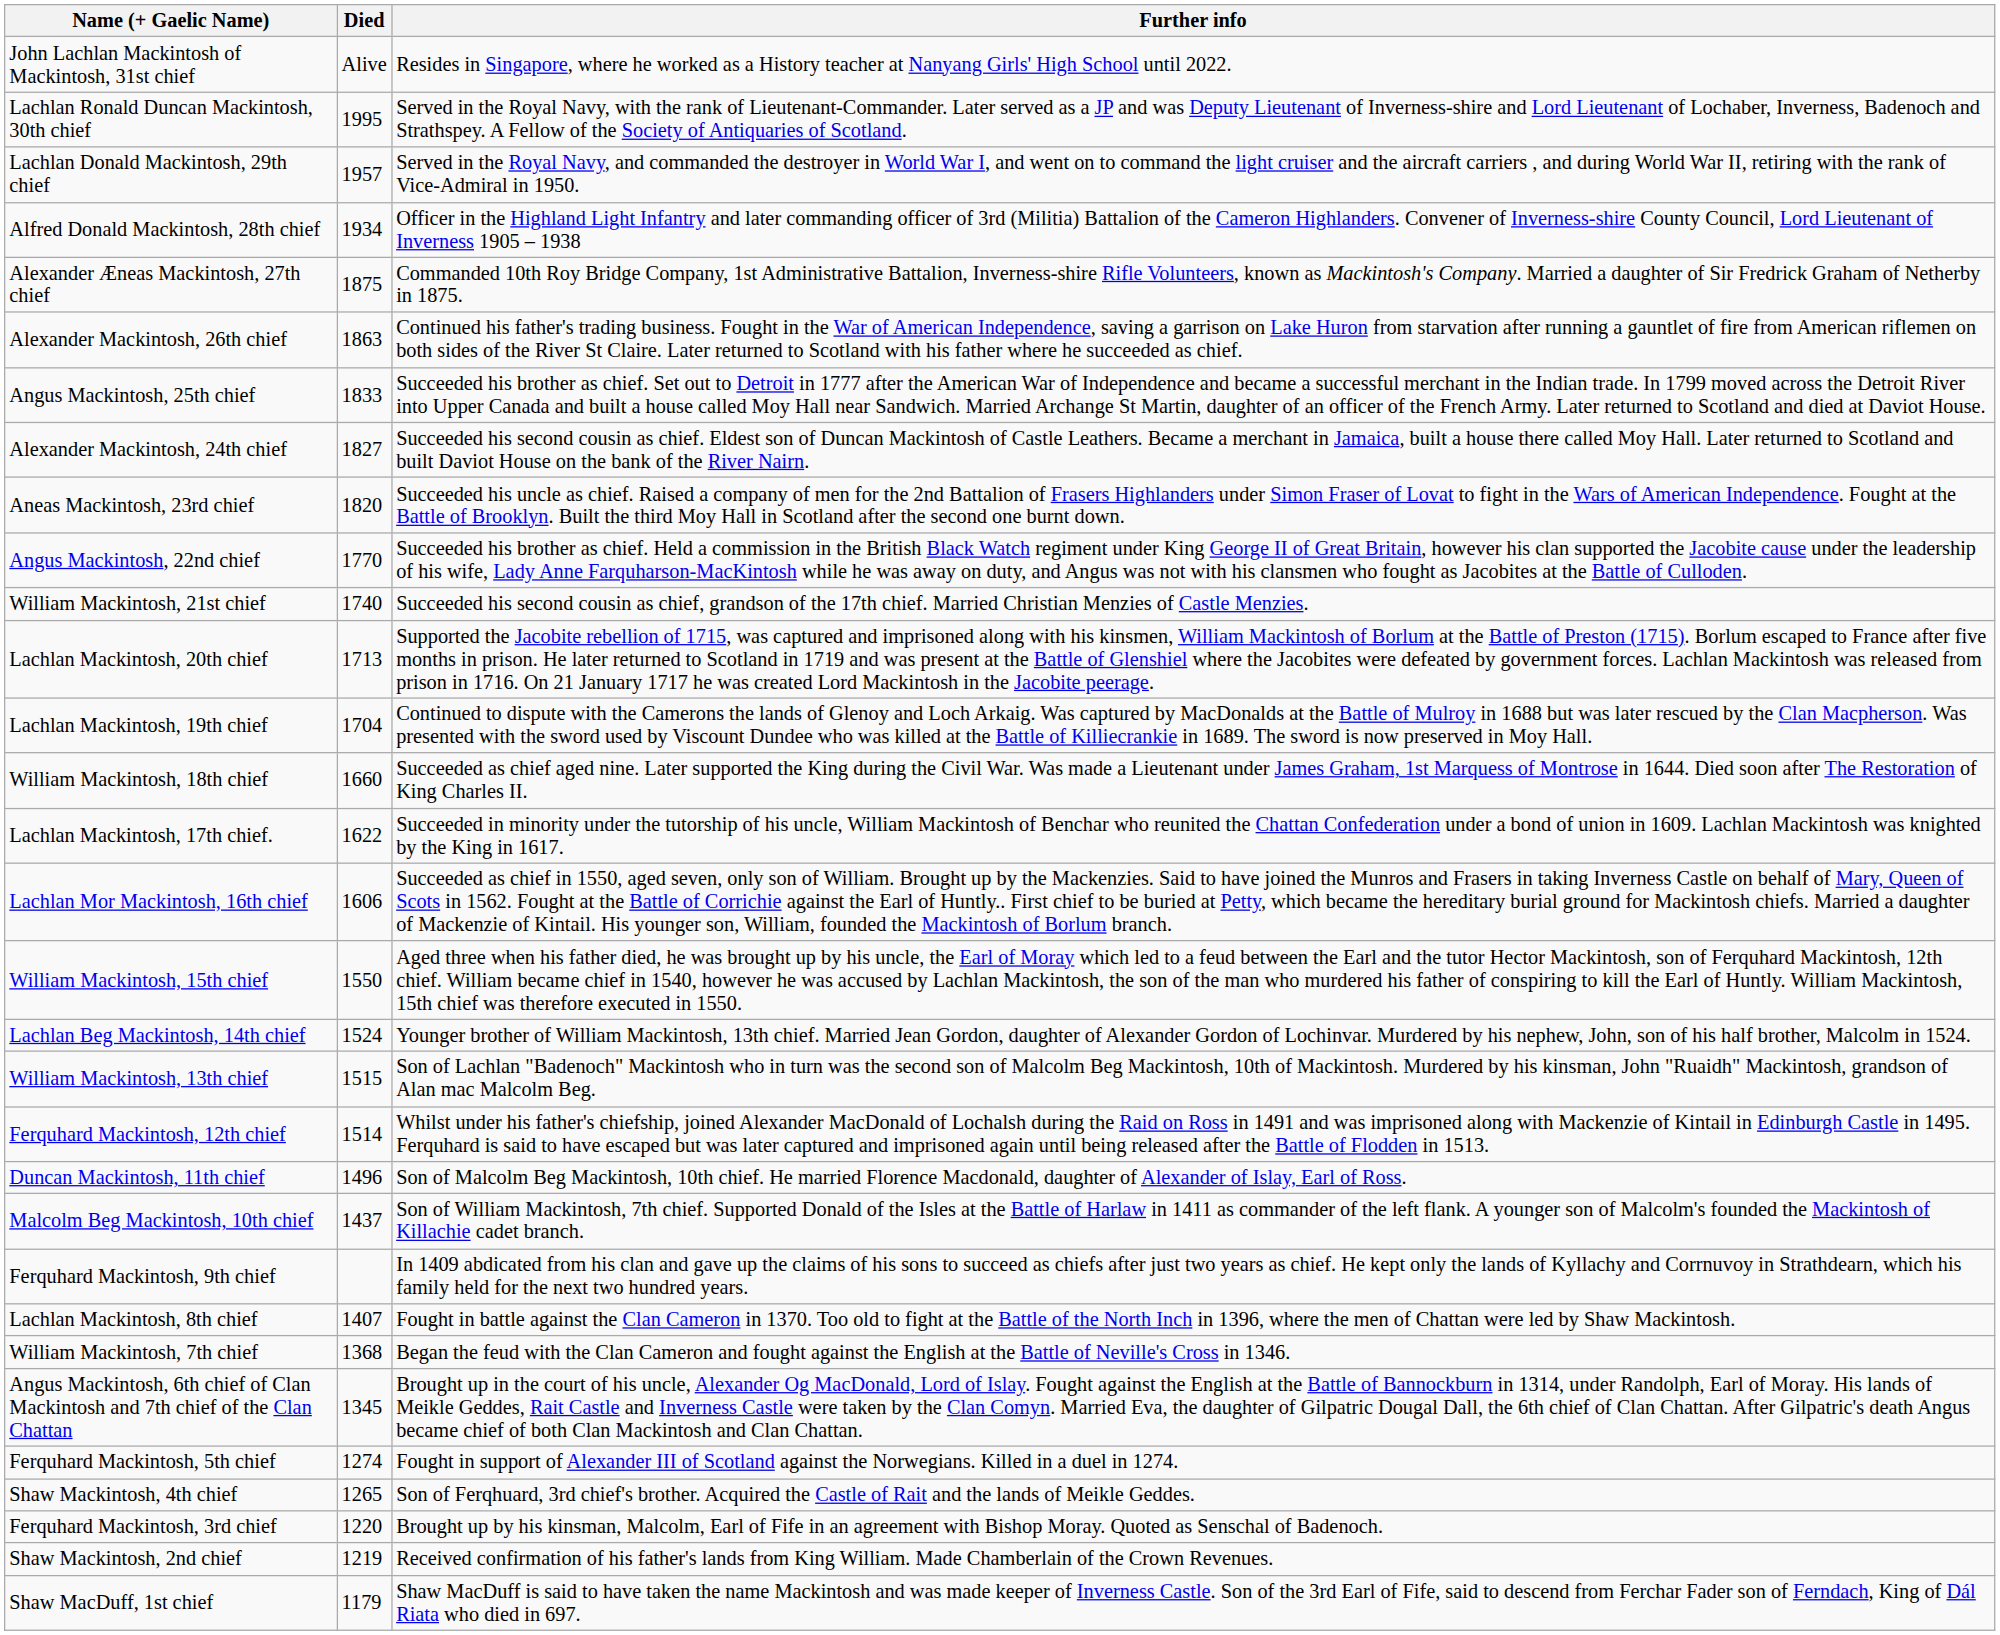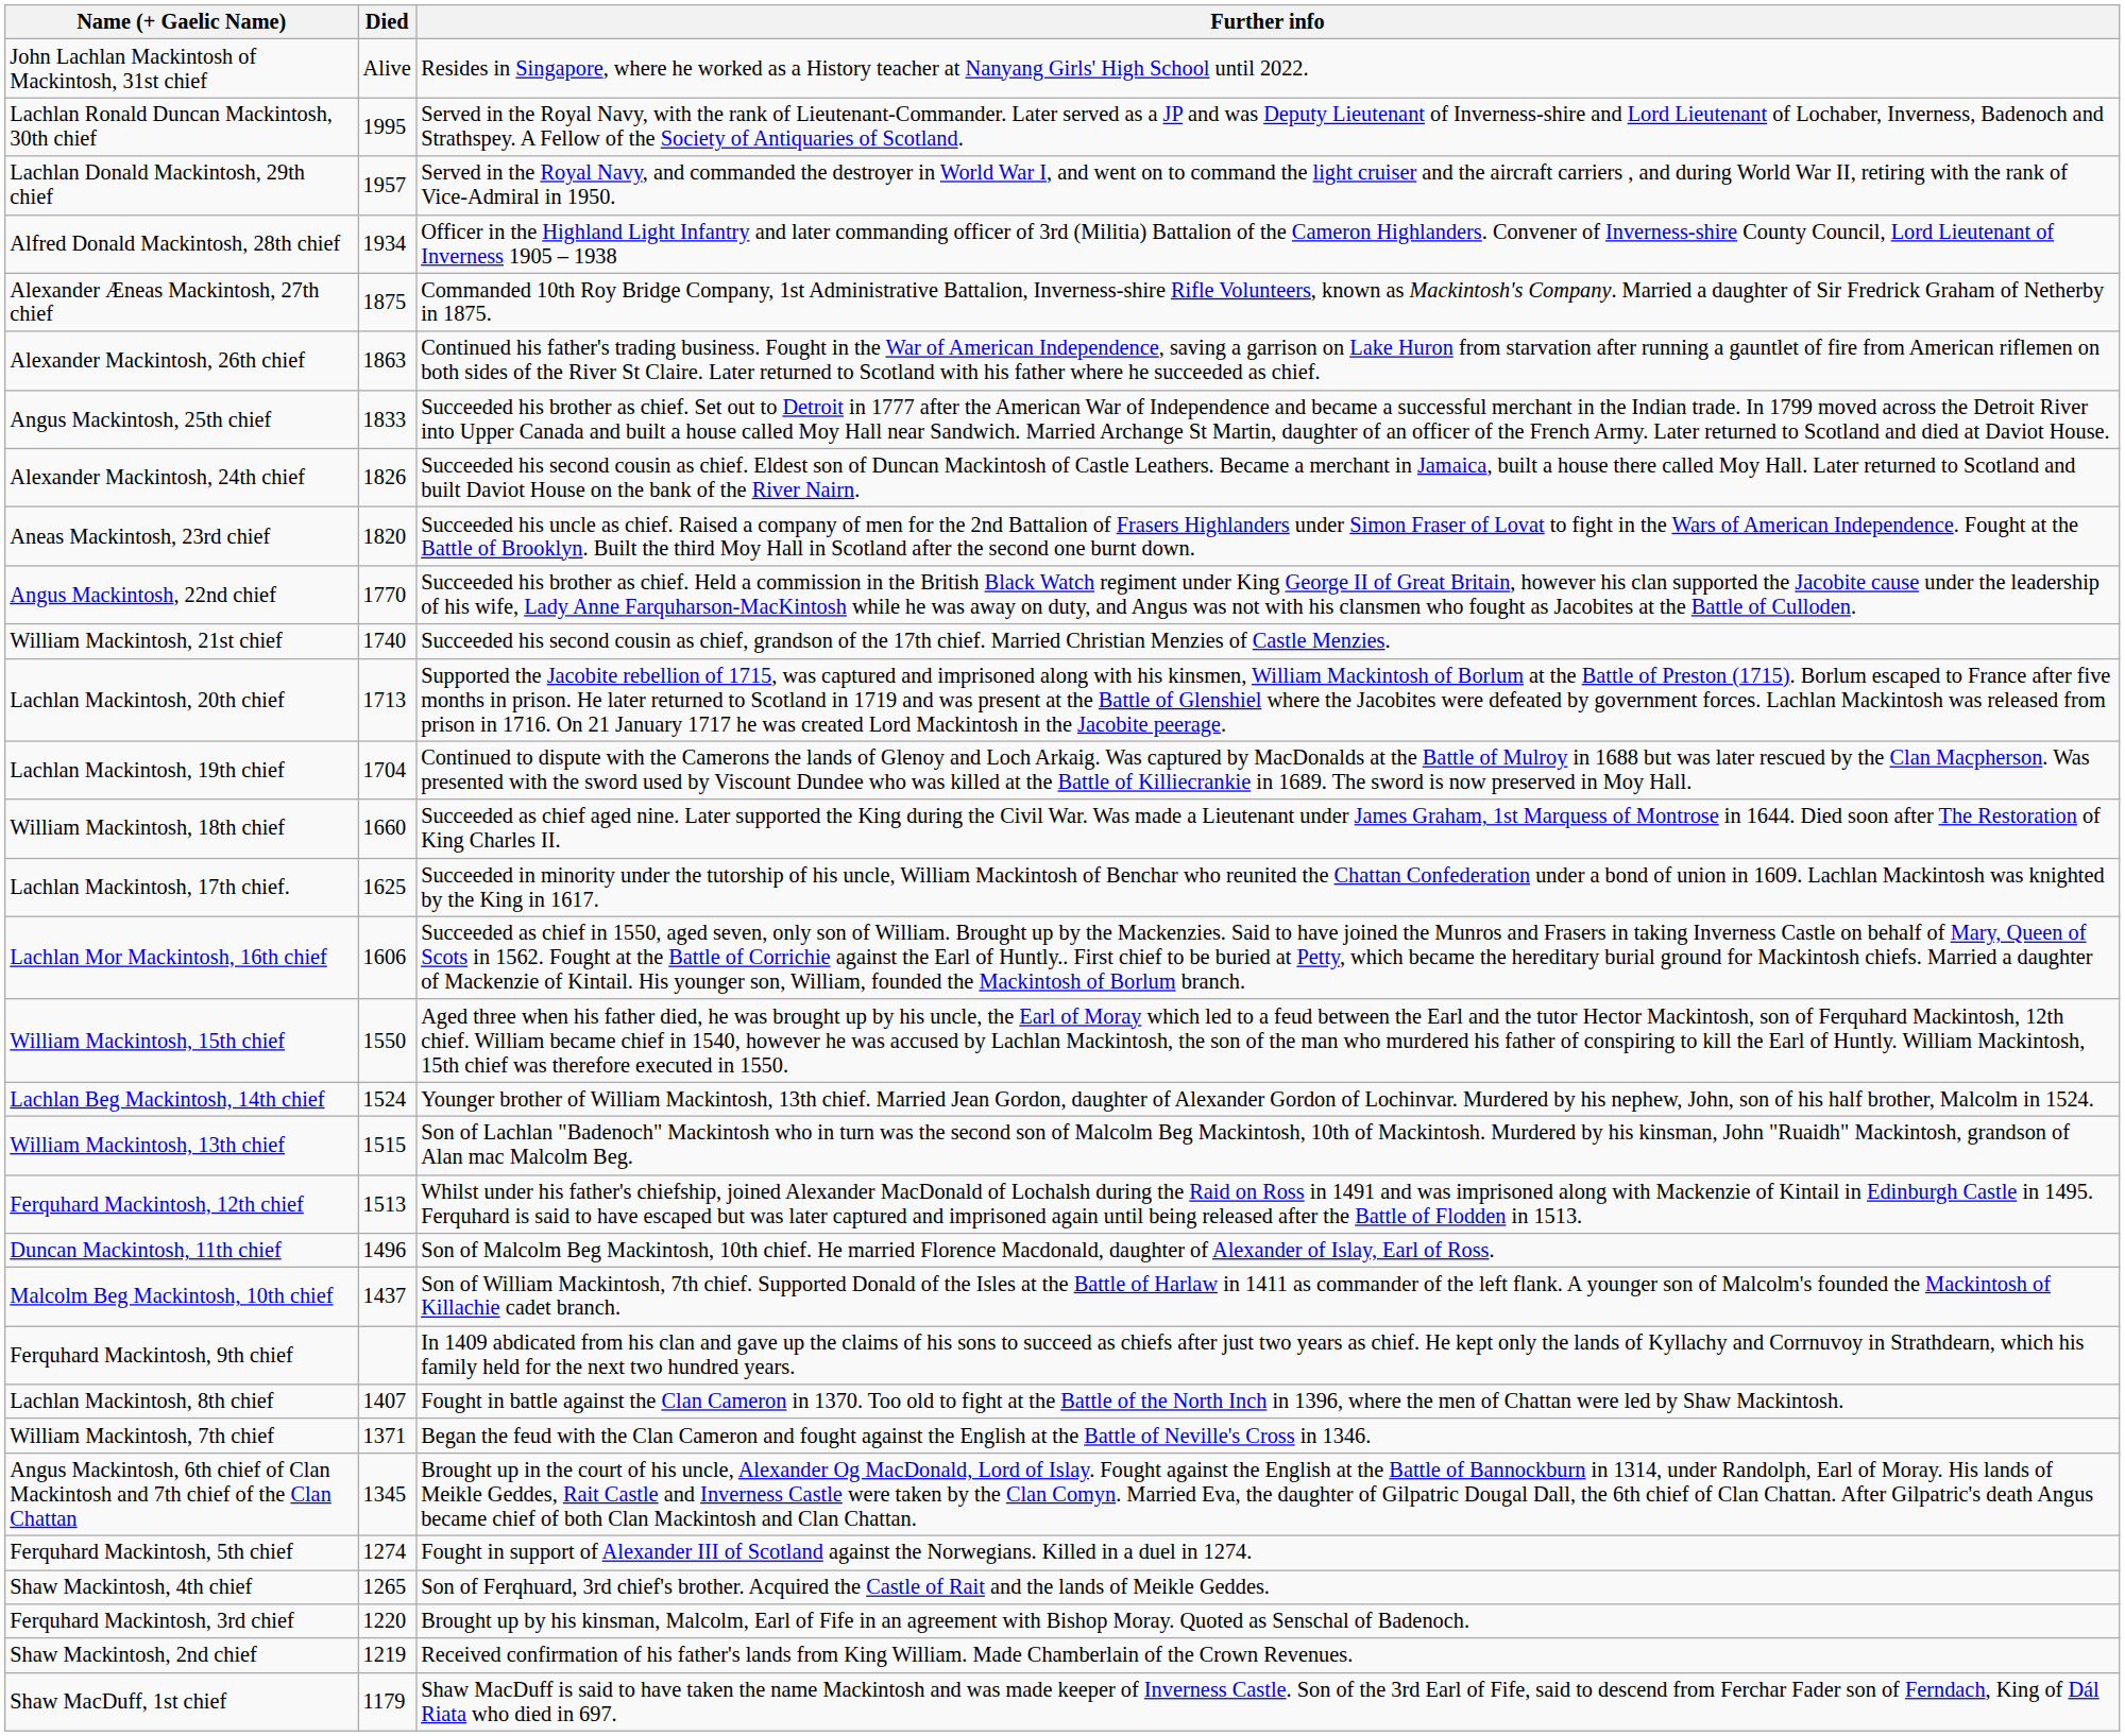 <table class="wikitable">
 <tr>
 <th>Name (+ Gaelic Name)</th>
 <th>Died</th>
 <th>Further info</th>
 </tr>
 <tr>
 <td>John Lachlan Mackintosh of Mackintosh, 31st chief</td>
 <td>Alive</td>
 <td>Resides in <a href='#'>Singapore</a>, where he worked as a History teacher at <a href='#'>Nanyang Girls' High School</a> until 2022.</td>
 </tr>
 <tr>
 <td>Lachlan Ronald Duncan Mackintosh, 30th chief</td>
 <td>1995</td>
 <td>Served in the Royal Navy, with the rank of Lieutenant-Commander. Later served as a <a href='#'>JP</a> and was <a href='#'>Deputy Lieutenant</a> of Inverness-shire and  <a href='#'>Lord Lieutenant</a> of Lochaber, Inverness, Badenoch and Strathspey. A Fellow of the <a href='#'>Society of Antiquaries of Scotland</a>.</td>
 </tr>
 <tr>
 <td>Lachlan Donald Mackintosh, 29th chief</td>
 <td>1957</td>
 <td>Served in the <a href='#'>Royal Navy</a>, and commanded the destroyer  in <a href='#'>World War I</a>, and went on to command the <a href='#'>light cruiser</a>  and the aircraft carriers ,  and  during World War II, retiring with the rank of Vice-Admiral in 1950.</td>
 </tr>
 <tr>
 <td>Alfred Donald Mackintosh, 28th chief</td>
 <td>1934</td>
 <td>Officer in the <a href='#'>Highland Light Infantry</a> and later commanding officer of 3rd (Militia) Battalion of the <a href='#'>Cameron Highlanders</a>. Convener of <a href='#'>Inverness-shire</a> County Council, <a href='#'>Lord Lieutenant of Inverness</a> 1905 – 1938</td>
 </tr>
 <tr>
 <td>Alexander Æneas Mackintosh, 27th chief</td>
 <td>1875</td>
 <td>Commanded 10th Roy Bridge Company, 1st Administrative Battalion, Inverness-shire <a href='#'>Rifle Volunteers</a>, known as <em>Mackintosh's Company</em>. Married a daughter of Sir Fredrick Graham of Netherby in 1875.</td>
 </tr>
 <tr>
 <td>Alexander Mackintosh, 26th chief</td>
 <td>1863</td>
 <td>Continued his father's trading business. Fought in the <a href='#'>War of American Independence</a>, saving a garrison on <a href='#'>Lake Huron</a> from starvation after running a gauntlet of fire from American riflemen on both sides of the River St Claire. Later returned to Scotland with his father where he succeeded as chief.</td>
 </tr>
 <tr>
 <td>Angus Mackintosh, 25th chief</td>
 <td>1833</td>
 <td>Succeeded his brother as chief. Set out to <a href='#'>Detroit</a> in 1777 after the American War of Independence and became a successful merchant in the Indian trade. In 1799 moved across the Detroit River into Upper Canada and built a house called Moy Hall near Sandwich. Married Archange St Martin, daughter of an officer of the French Army. Later returned to Scotland and died at Daviot House.</td>
 </tr>
 <tr>
 <td>Alexander Mackintosh, 24th chief</td>
-<td>1827</td>
+<td>1826</td>
 <td>Succeeded his second cousin as chief. Eldest son of Duncan Mackintosh of Castle Leathers. Became a merchant in <a href='#'>Jamaica</a>, built a house there called Moy Hall. Later returned to Scotland and built Daviot House on the bank of the <a href='#'>River Nairn</a>.</td>
 </tr>
 <tr>
 <td>Aneas Mackintosh, 23rd chief</td>
 <td>1820</td>
 <td>Succeeded his uncle as chief. Raised a company of men for the 2nd Battalion of <a href='#'>Frasers Highlanders</a> under <a href='#'>Simon Fraser of Lovat</a> to fight in the <a href='#'>Wars of American Independence</a>. Fought at the <a href='#'>Battle of Brooklyn</a>. Built the third Moy Hall in Scotland after the second one burnt down.</td>
 </tr>
 <tr>
 <td><a href='#'>Angus Mackintosh</a>, 22nd chief</td>
 <td>1770</td>
 <td>Succeeded his brother as chief. Held a commission in the British <a href='#'>Black Watch</a> regiment under King <a href='#'>George II of Great Britain</a>, however his clan supported the <a href='#'>Jacobite cause</a> under the leadership of his wife, <a href='#'>Lady Anne Farquharson-MacKintosh</a> while he was away on duty, and Angus was not with his clansmen who fought as Jacobites at the <a href='#'>Battle of Culloden</a>.</td>
 </tr>
 <tr>
 <td>William Mackintosh, 21st chief</td>
 <td>1740</td>
 <td>Succeeded his second cousin as chief, grandson of the 17th chief. Married Christian Menzies of <a href='#'>Castle Menzies</a>.</td>
 </tr>
 <tr>
 <td>Lachlan Mackintosh, 20th chief</td>
 <td>1713</td>
 <td>Supported the <a href='#'>Jacobite rebellion of 1715</a>, was captured and imprisoned along with his kinsmen, <a href='#'>William Mackintosh of Borlum</a> at the <a href='#'>Battle of Preston (1715)</a>. Borlum escaped to France after five months in prison. He later returned to Scotland in 1719 and was present at the <a href='#'>Battle of Glenshiel</a> where the Jacobites were defeated by government forces. Lachlan Mackintosh was released from prison in 1716. On 21 January 1717 he was created Lord Mackintosh in the <a href='#'>Jacobite peerage</a>.</td>
 </tr>
 <tr>
 <td>Lachlan Mackintosh, 19th chief</td>
 <td>1704</td>
 <td>Continued to dispute with the Camerons the lands of Glenoy and Loch Arkaig. Was captured by MacDonalds at the <a href='#'>Battle of Mulroy</a> in 1688 but was later rescued by the <a href='#'>Clan Macpherson</a>. Was presented with the sword used by Viscount Dundee who was killed at the <a href='#'>Battle of Killiecrankie</a> in 1689. The sword is now preserved in Moy Hall.</td>
 </tr>
 <tr>
 <td>William Mackintosh, 18th chief</td>
 <td>1660</td>
 <td>Succeeded as chief aged nine. Later supported the King during the Civil War. Was made a Lieutenant under <a href='#'>James Graham, 1st Marquess of Montrose</a> in 1644. Died soon after <a href='#'>The Restoration</a> of King Charles II.</td>
 </tr>
 <tr>
 <td>Lachlan Mackintosh, 17th chief.</td>
-<td>1622</td>
+<td>1625</td>
 <td>Succeeded in minority under the tutorship of his uncle, William Mackintosh of Benchar who reunited the <a href='#'>Chattan Confederation</a> under a bond of union in 1609. Lachlan Mackintosh was knighted by the King in 1617.</td>
 </tr>
 <tr>
 <td><a href='#'>Lachlan Mor Mackintosh, 16th chief</a></td>
 <td>1606</td>
 <td>Succeeded as chief in 1550, aged seven, only son of William. Brought up by the Mackenzies. Said to have joined the Munros and Frasers in taking Inverness Castle on behalf of <a href='#'>Mary, Queen of Scots</a> in 1562. Fought at the <a href='#'>Battle of Corrichie</a> against the Earl of Huntly.. First chief to be buried at <a href='#'>Petty</a>, which became the hereditary burial ground for Mackintosh chiefs. Married a daughter of Mackenzie of Kintail. His younger son, William, founded the <a href='#'>Mackintosh of Borlum</a> branch.</td>
 </tr>
 <tr>
 <td><a href='#'>William Mackintosh, 15th chief</a></td>
 <td>1550</td>
 <td>Aged three when his father died, he was brought up by his uncle, the <a href='#'>Earl of Moray</a> which led to a feud between the Earl and the tutor Hector Mackintosh, son of Ferquhard Mackintosh, 12th chief. William became chief in 1540, however he was accused by Lachlan Mackintosh, the son of the man who murdered his father of conspiring to kill the Earl of Huntly. William Mackintosh, 15th chief was therefore executed in 1550.</td>
 </tr>
 <tr>
 <td><a href='#'>Lachlan Beg Mackintosh, 14th chief</a></td>
 <td>1524</td>
 <td>Younger brother of William Mackintosh, 13th chief. Married Jean Gordon, daughter of Alexander Gordon of Lochinvar. Murdered by his nephew, John, son of his half brother, Malcolm in 1524.</td>
 </tr>
 <tr>
 <td><a href='#'>William Mackintosh, 13th chief</a></td>
 <td>1515</td>
 <td>Son of Lachlan "Badenoch" Mackintosh who in turn was the second son of Malcolm Beg Mackintosh, 10th of Mackintosh. Murdered by his kinsman, John "Ruaidh" Mackintosh, grandson of Alan mac Malcolm Beg.</td>
 </tr>
 <tr>
 <td><a href='#'>Ferquhard Mackintosh, 12th chief</a></td>
-<td>1514</td>
+<td>1513</td>
 <td>Whilst under his father's chiefship, joined Alexander MacDonald of Lochalsh during the <a href='#'>Raid on Ross</a> in 1491 and was imprisoned along with Mackenzie of Kintail in <a href='#'>Edinburgh Castle</a> in 1495. Ferquhard is said to have escaped but was later captured and imprisoned again until being released after the <a href='#'>Battle of Flodden</a> in 1513.</td>
 </tr>
 <tr>
 <td><a href='#'>Duncan Mackintosh, 11th chief</a></td>
 <td>1496</td>
 <td>Son of Malcolm Beg Mackintosh, 10th chief. He married Florence Macdonald, daughter of <a href='#'>Alexander of Islay, Earl of Ross</a>.</td>
 </tr>
 <tr>
 <td><a href='#'>Malcolm Beg Mackintosh, 10th chief</a></td>
 <td>1437</td>
 <td>Son of William Mackintosh, 7th chief. Supported Donald of the Isles at the <a href='#'>Battle of Harlaw</a> in 1411 as commander of the left flank. A younger son of Malcolm's founded the <a href='#'>Mackintosh of Killachie</a> cadet branch.</td>
 </tr>
 <tr>
 <td>Ferquhard Mackintosh, 9th chief</td>
 <td></td>
 <td>In 1409 abdicated from his clan and gave up the claims of his sons to succeed as chiefs after just two years as chief. He kept only the lands of Kyllachy and Corrnuvoy in Strathdearn, which his family held for the next two hundred years.</td>
 </tr>
 <tr>
 <td>Lachlan Mackintosh, 8th chief</td>
 <td>1407</td>
 <td>Fought in battle against the <a href='#'>Clan Cameron</a> in 1370. Too old to fight at the <a href='#'>Battle of the North Inch</a> in 1396, where the men of Chattan were led by Shaw Mackintosh.</td>
 </tr>
 <tr>
 <td>William Mackintosh, 7th chief</td>
-<td>1368</td>
+<td>1371</td>
 <td>Began the feud with the Clan Cameron and fought against the English at the <a href='#'>Battle of Neville's Cross</a> in 1346.</td>
 </tr>
 <tr>
 <td>Angus Mackintosh, 6th chief of Clan Mackintosh and 7th chief of the <a href='#'>Clan Chattan</a></td>
 <td>1345</td>
 <td>Brought up in the court of his uncle, <a href='#'>Alexander Og MacDonald, Lord of Islay</a>. Fought against the English at the <a href='#'>Battle of Bannockburn</a> in 1314, under Randolph, Earl of Moray. His lands of Meikle Geddes, <a href='#'>Rait Castle</a> and <a href='#'>Inverness Castle</a> were taken by the <a href='#'>Clan Comyn</a>. Married Eva, the daughter of Gilpatric Dougal Dall, the 6th chief of Clan Chattan. After Gilpatric's death Angus became chief of both Clan Mackintosh and Clan Chattan.</td>
 </tr>
 <tr>
 <td>Ferquhard Mackintosh, 5th chief</td>
 <td>1274</td>
 <td>Fought in support of <a href='#'>Alexander III of Scotland</a> against the Norwegians. Killed in a duel in 1274.</td>
 </tr>
 <tr>
 <td>Shaw Mackintosh, 4th chief</td>
 <td>1265</td>
 <td>Son of Ferqhuard, 3rd chief's brother. Acquired the <a href='#'>Castle of Rait</a> and the lands of Meikle Geddes.</td>
 </tr>
 <tr>
 <td>Ferquhard Mackintosh, 3rd chief</td>
 <td>1220</td>
 <td>Brought up by his kinsman, Malcolm, Earl of Fife in an agreement with Bishop Moray. Quoted as Senschal of Badenoch.</td>
 </tr>
 <tr>
 <td>Shaw Mackintosh, 2nd chief</td>
 <td>1219</td>
 <td>Received confirmation of his father's lands from King William. Made Chamberlain of the Crown Revenues.</td>
 </tr>
 <tr>
 <td>Shaw MacDuff, 1st chief</td>
 <td>1179</td>
 <td>Shaw MacDuff is said to have taken the name Mackintosh and was made keeper of <a href='#'>Inverness Castle</a>. Son of the 3rd Earl of Fife, said to descend from Ferchar Fader son of <a href='#'>Ferndach</a>, King of <a href='#'>Dál Riata</a> who died in 697.</td>
 </tr>
 </table>
